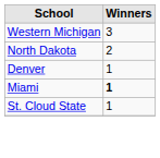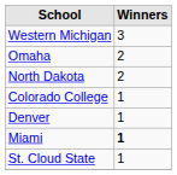 <table class="wikitable">
 <tr>
 <th style="background:#e5e5e5;">School</th>
 <th style="background:#e5e5e5;">Winners</th>
 </tr>
 <tr>
 <td><a href='#'>Western Michigan</a></td>
 <td>3</td>
 </tr>
 <tr>
+<td><a href='#'>Omaha</a></td>
+<td>2</td>
+</tr>
+<tr>
 <td><a href='#'>North Dakota</a></td>
 <td>2</td>
+</tr>
+<tr>
+<td><a href='#'>Colorado College</a></td>
+<td>1</td>
 </tr>
 <tr>
 <td><a href='#'>Denver</a></td>
 <td>1</td>
 </tr>
 <tr>
 <td><a href='#'>Miami</a></td>
 <td><strong>1</strong></td>
 </tr>
 <tr>
 <td><a href='#'>St. Cloud State</a></td>
 <td>1</td>
 </tr>
 <tr>
 </tr>
 </table>
